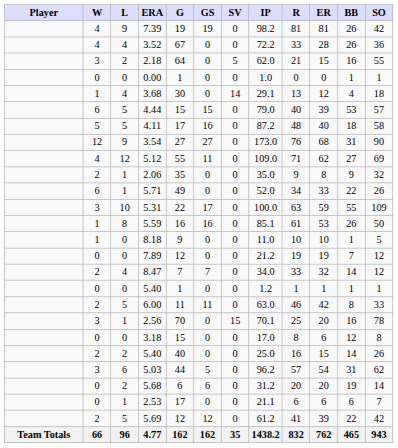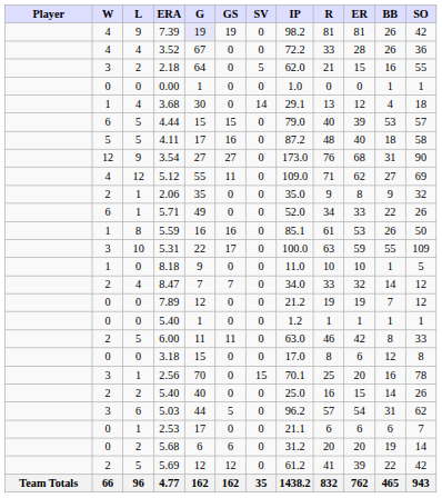 <table class="wikitable" style="text-align:center;">
 <tr>
 <th style="background:#ddf; width:20%;">Player</th>
 <th style="background:#ddf; width:7%;">W</th>
 <th style="background:#ddf; width:7%;">L</th>
 <th style="background:#ddf; width:7%;">ERA</th>
 <th style="background:#ddf; width:7%;">G</th>
 <th style="background:#ddf; width:7%;">GS</th>
 <th style="background:#ddf; width:7%;">SV</th>
 <th style="background:#ddf; width:7%;">IP</th>
 <th style="background:#ddf; width:7%;">R</th>
 <th style="background:#ddf; width:7%;">ER</th>
 <th style="background:#ddf; width:7%;">BB</th>
 <th style="background:#ddf; width:7%;">SO</th>
 </tr>
 <tr>
 <td align=left></td>
 <td>4</td>
 <td>9</td>
 <td>7.39</td>
-<td>19</td>
+<td style="background: lavender;">19</td>
 <td>19</td>
 <td>0</td>
 <td>98.2</td>
 <td>81</td>
 <td>81</td>
 <td>26</td>
 <td>42</td>
 </tr>
 <tr>
 <td align=left></td>
 <td>4</td>
 <td>4</td>
 <td>3.52</td>
 <td>67</td>
 <td>0</td>
 <td>0</td>
 <td>72.2</td>
 <td>33</td>
 <td>28</td>
 <td>26</td>
 <td>36</td>
 </tr>
 <tr>
 <td align=left></td>
 <td>3</td>
 <td>2</td>
 <td>2.18</td>
 <td>64</td>
 <td>0</td>
 <td>5</td>
 <td>62.0</td>
 <td>21</td>
 <td>15</td>
 <td>16</td>
 <td>55</td>
 </tr>
 <tr>
 <td align=left></td>
 <td>0</td>
 <td>0</td>
 <td>0.00</td>
 <td>1</td>
 <td>0</td>
 <td>0</td>
 <td>1.0</td>
 <td>0</td>
 <td>0</td>
 <td>1</td>
 <td>1</td>
 </tr>
 <tr>
 <td align=left></td>
 <td>1</td>
 <td>4</td>
 <td>3.68</td>
 <td>30</td>
 <td>0</td>
 <td>14</td>
 <td>29.1</td>
 <td>13</td>
 <td>12</td>
 <td>4</td>
 <td>18</td>
 </tr>
 <tr>
 <td align=left></td>
 <td>6</td>
 <td>5</td>
 <td>4.44</td>
 <td>15</td>
 <td>15</td>
 <td>0</td>
 <td>79.0</td>
 <td>40</td>
 <td>39</td>
 <td>53</td>
 <td>57</td>
 </tr>
 <tr>
 <td align=left></td>
 <td>5</td>
 <td>5</td>
 <td>4.11</td>
 <td>17</td>
 <td>16</td>
 <td>0</td>
 <td>87.2</td>
 <td>48</td>
 <td>40</td>
 <td>18</td>
 <td>58</td>
 </tr>
 <tr>
 <td align=left></td>
 <td>12</td>
 <td>9</td>
 <td>3.54</td>
 <td>27</td>
 <td>27</td>
 <td>0</td>
 <td>173.0</td>
 <td>76</td>
 <td>68</td>
 <td>31</td>
 <td>90</td>
 </tr>
 <tr>
 <td align=left></td>
 <td>4</td>
 <td>12</td>
 <td>5.12</td>
 <td>55</td>
 <td>11</td>
 <td>0</td>
 <td>109.0</td>
 <td>71</td>
 <td>62</td>
 <td>27</td>
 <td>69</td>
 </tr>
 <tr>
 <td align=left></td>
 <td>2</td>
 <td>1</td>
 <td>2.06</td>
 <td>35</td>
 <td>0</td>
 <td>0</td>
 <td>35.0</td>
 <td>9</td>
 <td>8</td>
 <td>9</td>
 <td>32</td>
 </tr>
 <tr>
 <td align=left></td>
 <td>6</td>
 <td>1</td>
 <td>5.71</td>
 <td>49</td>
 <td>0</td>
 <td>0</td>
 <td>52.0</td>
 <td>34</td>
 <td>33</td>
 <td>22</td>
 <td>26</td>
 </tr>
 <tr>
 <td align=left></td>
+<td>1</td>
+<td>8</td>
+<td>5.59</td>
+<td>16</td>
+<td>16</td>
+<td>0</td>
+<td>85.1</td>
+<td>61</td>
+<td>53</td>
+<td>26</td>
+<td>50</td>
+</tr>
+<tr>
+<td align=left></td>
 <td>3</td>
 <td>10</td>
 <td>5.31</td>
 <td>22</td>
 <td>17</td>
 <td>0</td>
 <td>100.0</td>
 <td>63</td>
 <td>59</td>
 <td>55</td>
 <td>109</td>
-</tr>
-<tr>
-<td align=left></td>
-<td>1</td>
-<td>8</td>
-<td>5.59</td>
-<td>16</td>
-<td>16</td>
-<td>0</td>
-<td>85.1</td>
-<td>61</td>
-<td>53</td>
-<td>26</td>
-<td>50</td>
 </tr>
 <tr>
 <td align=left></td>
 <td>1</td>
 <td>0</td>
 <td>8.18</td>
 <td>9</td>
 <td>0</td>
 <td>0</td>
 <td>11.0</td>
 <td>10</td>
 <td>10</td>
 <td>1</td>
 <td>5</td>
 </tr>
 <tr>
 <td align=left></td>
+<td>2</td>
+<td>4</td>
+<td>8.47</td>
+<td>7</td>
+<td>7</td>
+<td>0</td>
+<td>34.0</td>
+<td>33</td>
+<td>32</td>
+<td>14</td>
+<td>12</td>
+</tr>
+<tr>
+<td align=left></td>
 <td>0</td>
 <td>0</td>
 <td>7.89</td>
 <td>12</td>
 <td>0</td>
 <td>0</td>
 <td>21.2</td>
 <td>19</td>
 <td>19</td>
 <td>7</td>
-<td>12</td>
-</tr>
-<tr>
-<td align=left></td>
-<td>2</td>
-<td>4</td>
-<td>8.47</td>
-<td>7</td>
-<td>7</td>
-<td>0</td>
-<td>34.0</td>
-<td>33</td>
-<td>32</td>
-<td>14</td>
 <td>12</td>
 </tr>
 <tr>
 <td align=left></td>
 <td>0</td>
 <td>0</td>
 <td>5.40</td>
 <td>1</td>
 <td>0</td>
 <td>0</td>
 <td>1.2</td>
 <td>1</td>
 <td>1</td>
 <td>1</td>
 <td>1</td>
 </tr>
 <tr>
 <td align=left></td>
 <td>2</td>
 <td>5</td>
 <td>6.00</td>
 <td>11</td>
 <td>11</td>
 <td>0</td>
 <td>63.0</td>
 <td>46</td>
 <td>42</td>
 <td>8</td>
 <td>33</td>
 </tr>
 <tr>
 <td align=left></td>
+<td>0</td>
+<td>0</td>
+<td>3.18</td>
+<td>15</td>
+<td>0</td>
+<td>0</td>
+<td>17.0</td>
+<td>8</td>
+<td>6</td>
+<td>12</td>
+<td>8</td>
+</tr>
+<tr>
+<td align=left></td>
 <td>3</td>
 <td>1</td>
 <td>2.56</td>
 <td>70</td>
 <td>0</td>
 <td>15</td>
 <td>70.1</td>
 <td>25</td>
 <td>20</td>
 <td>16</td>
 <td>78</td>
-</tr>
-<tr>
-<td align=left></td>
-<td>0</td>
-<td>0</td>
-<td>3.18</td>
-<td>15</td>
-<td>0</td>
-<td>0</td>
-<td>17.0</td>
-<td>8</td>
-<td>6</td>
-<td>12</td>
-<td>8</td>
 </tr>
 <tr>
 <td align=left></td>
 <td>2</td>
 <td>2</td>
 <td>5.40</td>
 <td>40</td>
 <td>0</td>
 <td>0</td>
 <td>25.0</td>
 <td>16</td>
 <td>15</td>
 <td>14</td>
 <td>26</td>
 </tr>
 <tr>
 <td align=left></td>
 <td>3</td>
 <td>6</td>
 <td>5.03</td>
 <td>44</td>
 <td>5</td>
 <td>0</td>
 <td>96.2</td>
 <td>57</td>
 <td>54</td>
 <td>31</td>
 <td>62</td>
 </tr>
 <tr>
 <td align=left></td>
 <td>0</td>
+<td>1</td>
+<td>2.53</td>
+<td>17</td>
+<td>0</td>
+<td>0</td>
+<td>21.1</td>
+<td>6</td>
+<td>6</td>
+<td>6</td>
+<td>7</td>
+</tr>
+<tr>
+<td align=left></td>
+<td>0</td>
 <td>2</td>
 <td>5.68</td>
 <td>6</td>
 <td>6</td>
 <td>0</td>
 <td>31.2</td>
 <td>20</td>
 <td>20</td>
 <td>19</td>
 <td>14</td>
-</tr>
-<tr>
-<td align=left></td>
-<td>0</td>
-<td>1</td>
-<td>2.53</td>
-<td>17</td>
-<td>0</td>
-<td>0</td>
-<td>21.1</td>
-<td>6</td>
-<td>6</td>
-<td>6</td>
-<td>7</td>
 </tr>
 <tr>
 <td align=left></td>
 <td>2</td>
 <td>5</td>
 <td>5.69</td>
 <td>12</td>
 <td>12</td>
 <td>0</td>
 <td>61.2</td>
 <td>41</td>
 <td>39</td>
 <td>22</td>
 <td>42</td>
 </tr>
 <tr class="sortbottom">
 <th>Team Totals</th>
 <th>66</th>
 <th>96</th>
 <th>4.77</th>
 <th>162</th>
 <th>162</th>
 <th>35</th>
 <th>1438.2</th>
 <th>832</th>
 <th>762</th>
 <th>465</th>
 <th>943</th>
 </tr>
 </table>
